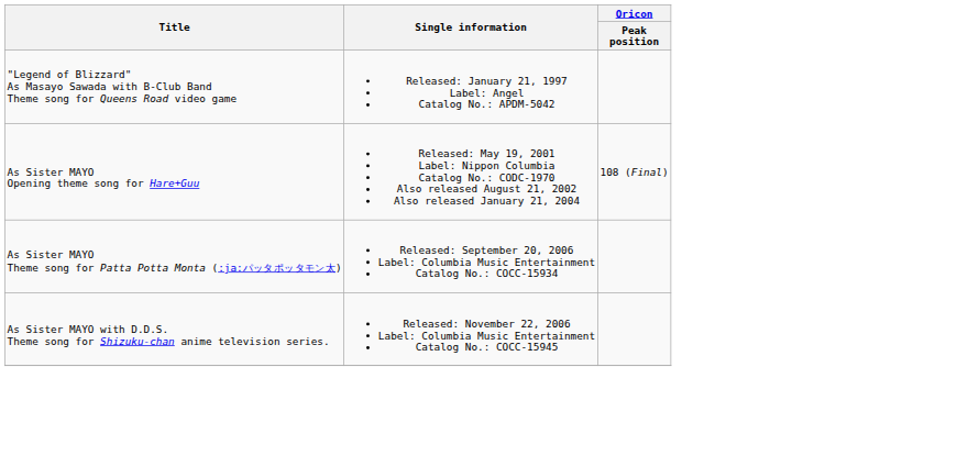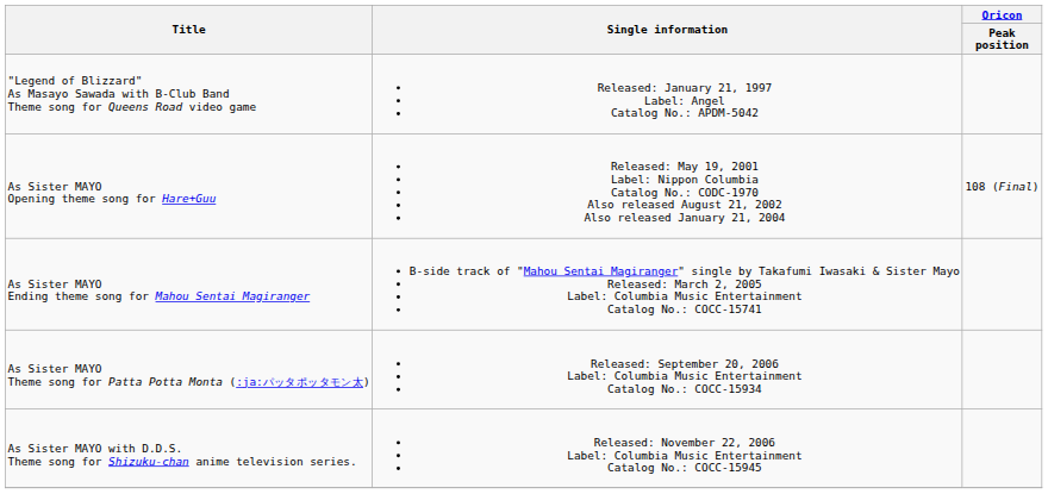 <table class="wikitable plainrowheaders" style="text-align:center">
 <tr>
 <th rowspan=2; style=>Title</th>
 <th rowspan=2;>Single information</th>
 <th colspan=1; style=><a href='#'>Oricon</a></th>
 </tr>
 <tr>
 <th style=>Peak<br>position</th>
 </tr>
 <tr>
 <td align=left>"Legend of Blizzard"<br>As Masayo Sawada with B-Club Band<br>Theme song for <em>Queens Road</em> video game</td>
 <td><br><ul><li>Released: January 21, 1997</li><li>Label: Angel</li><li>Catalog No.: APDM-5042</li></ul></td>
 <td></td>
 </tr>
 <tr>
 <td align=left><br>As Sister MAYO<br>Opening theme song for <em><a href='#'>Hare+Guu</a></em></td>
 <td><br><ul><li>Released: May 19, 2001</li><li>Label: Nippon Columbia</li><li>Catalog No.: CODC-1970</li><li>Also  released August 21, 2002</li><li>Also  released January 21, 2004</li></ul></td>
 <td>108 (<em>Final</em>) </td>
 </tr>
 <tr>
+<td align=left><br>As Sister MAYO<br>Ending theme song for <em><a href='#'>Mahou Sentai Magiranger</a></em></td>
+<td><br><ul><li>B-side track of "<a href='#'>Mahou Sentai Magiranger</a>" single by Takafumi Iwasaki & Sister Mayo</li><li>Released: March 2, 2005</li><li>Label: Columbia Music Entertainment</li><li>Catalog No.: COCC-15741</li></ul></td>
+<td></td>
+</tr>
+<tr>
 <td align=left><br>As Sister MAYO<br>Theme song for <em>Patta Potta Monta</em> (<a href='#'>:ja:パッタポッタモン太</a>)</td>
 <td><br><ul><li>Released: September 20, 2006</li><li>Label: Columbia Music Entertainment</li><li>Catalog No.: COCC-15934</li></ul></td>
 <td></td>
 </tr>
 <tr>
 <td align=left><br>As Sister MAYO with D.D.S. <br>Theme song for <em><a href='#'>Shizuku-chan</a></em> anime television series.</td>
 <td><br><ul><li>Released: November 22, 2006</li><li>Label: Columbia Music Entertainment</li><li>Catalog No.: COCC-15945</li></ul></td>
 <td></td>
 </tr>
 <tr>
 </tr>
 </table>
